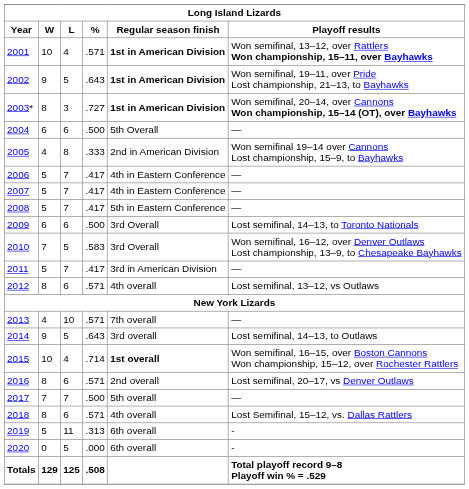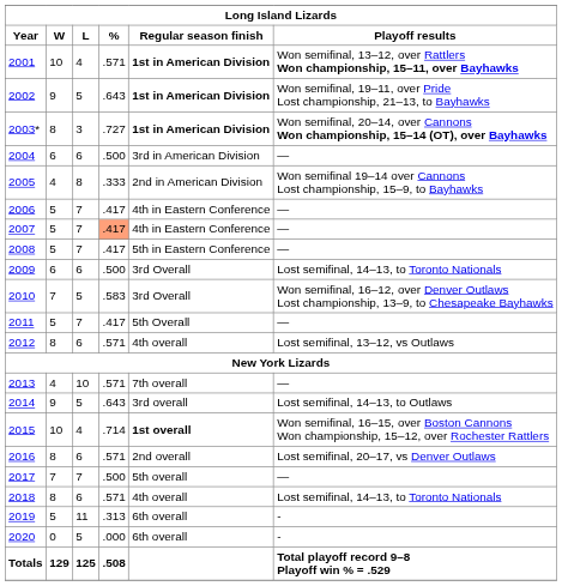 <table class="toccolours" border="1" cellpadding="4" cellspacing="2" style="border-collapse: collapse;">
 <tr bgcolor="#efefef">
 </tr>
 <tr>
 <td colspan="6" align="center"><strong>Long Island Lizards</strong></td>
 </tr>
 <tr>
 <th>Year</th>
 <th>W</th>
 <th>L</th>
 <th>%</th>
 <th>Regular season finish</th>
 <th>Playoff results</th>
 </tr>
 <tr>
 <td><a href='#'>2001</a></td>
 <td>10</td>
 <td>4</td>
 <td>.571</td>
 <td><strong>1st in American Division</strong></td>
 <td>Won semifinal, 13–12, over <a href='#'>Rattlers</a> <br> <strong>Won championship, 15–11, over <a href='#'>Bayhawks</a></strong></td>
 </tr>
 <tr>
 <td><a href='#'>2002</a></td>
 <td>9</td>
 <td>5</td>
 <td>.643</td>
 <td><strong>1st in American Division</strong></td>
 <td>Won semifinal, 19–11, over <a href='#'>Pride</a> <br> Lost championship, 21–13, to <a href='#'>Bayhawks</a></td>
 </tr>
 <tr>
 <td><a href='#'>2003</a>*</td>
 <td>8</td>
 <td>3</td>
 <td>.727</td>
 <td><strong>1st in American Division</strong></td>
 <td>Won semifinal, 20–14, over <a href='#'>Cannons</a> <br> <strong>Won championship, 15–14 (OT), over <a href='#'>Bayhawks</a></strong></td>
 </tr>
 <tr>
 <td><a href='#'>2004</a></td>
 <td>6</td>
 <td>6</td>
 <td>.500</td>
-<td>5th Overall</td>
+<td>3rd in American Division</td>
 <td>—</td>
 </tr>
 <tr>
 <td><a href='#'>2005</a></td>
 <td>4</td>
 <td>8</td>
 <td>.333</td>
 <td>2nd in American Division</td>
 <td>Won semifinal 19–14 over <a href='#'>Cannons</a> <br> Lost championship, 15–9, to <a href='#'>Bayhawks</a></td>
 </tr>
 <tr>
 <td><a href='#'>2006</a></td>
 <td>5</td>
 <td>7</td>
 <td>.417</td>
 <td>4th in Eastern Conference</td>
 <td>—</td>
 </tr>
 <tr>
 <td><a href='#'>2007</a></td>
 <td>5</td>
 <td>7</td>
-<td>.417</td>
+<td style="background: lightsalmon;">.417</td>
 <td>4th in Eastern Conference</td>
 <td>—</td>
 </tr>
 <tr>
 <td><a href='#'>2008</a></td>
 <td>5</td>
 <td>7</td>
 <td>.417</td>
 <td>5th in Eastern Conference</td>
 <td>—</td>
 </tr>
 <tr>
 <td><a href='#'>2009</a></td>
 <td>6</td>
 <td>6</td>
 <td>.500</td>
 <td>3rd Overall</td>
 <td>Lost semifinal, 14–13, to <a href='#'>Toronto Nationals</a></td>
 </tr>
 <tr>
 <td><a href='#'>2010</a></td>
 <td>7</td>
 <td>5</td>
 <td>.583</td>
 <td>3rd Overall</td>
 <td>Won semifinal, 16–12, over <a href='#'>Denver Outlaws</a> <br> Lost championship, 13–9, to <a href='#'>Chesapeake Bayhawks</a></td>
 </tr>
 <tr>
 <td><a href='#'>2011</a></td>
 <td>5</td>
 <td>7</td>
 <td>.417</td>
-<td>3rd in American Division</td>
+<td>5th Overall</td>
 <td>—</td>
 </tr>
 <tr>
 <td><a href='#'>2012</a></td>
 <td>8</td>
 <td>6</td>
 <td>.571</td>
 <td>4th overall</td>
 <td>Lost semifinal, 13–12, vs Outlaws</td>
 </tr>
 <tr>
 <td colspan="6" align="center"><strong>New York Lizards</strong></td>
 </tr>
 <tr>
 <td><a href='#'>2013</a></td>
 <td>4</td>
 <td>10</td>
 <td>.571</td>
 <td>7th overall</td>
 <td>—</td>
 </tr>
 <tr>
 <td><a href='#'>2014</a></td>
 <td>9</td>
 <td>5</td>
 <td>.643</td>
 <td>3rd overall</td>
 <td>Lost semifinal, 14–13, to Outlaws</td>
 </tr>
 <tr>
 <td><a href='#'>2015</a></td>
 <td>10</td>
 <td>4</td>
 <td>.714</td>
 <td><strong>1st overall</strong></td>
 <td>Won semifinal, 16–15, over <a href='#'>Boston Cannons</a> <br> Won championship, 15–12, over <a href='#'>Rochester Rattlers</a></td>
 </tr>
 <tr>
 <td><a href='#'>2016</a></td>
 <td>8</td>
 <td>6</td>
 <td>.571</td>
 <td>2nd overall</td>
 <td>Lost semifinal, 20–17, vs <a href='#'>Denver Outlaws</a></td>
 </tr>
 <tr>
 <td><a href='#'>2017</a></td>
 <td>7</td>
 <td>7</td>
 <td>.500</td>
 <td>5th overall</td>
 <td>—</td>
 </tr>
 <tr>
 <td><a href='#'>2018</a></td>
 <td>8</td>
 <td>6</td>
 <td>.571</td>
 <td>4th overall</td>
-<td>Lost Semifinal, 15–12, vs. <a href='#'>Dallas Rattlers</a></td>
+<td>Lost semifinal, 14–13, to <a href='#'>Toronto Nationals</a></td>
 </tr>
 <tr>
 <td><a href='#'>2019</a></td>
 <td>5</td>
 <td>11</td>
 <td>.313</td>
 <td>6th overall</td>
 <td>-</td>
 </tr>
 <tr>
 <td><a href='#'>2020</a></td>
 <td>0</td>
 <td>5</td>
 <td>.000</td>
 <td>6th overall</td>
 <td>-</td>
 </tr>
 <tr>
 <td><strong>Totals</strong></td>
 <td><strong>129</strong></td>
 <td><strong>125</strong></td>
 <td><strong>.508</strong></td>
 <td></td>
 <td><strong>Total playoff record 9–8</strong> <br> <strong>Playoff win % = .529</strong></td>
 </tr>
 <tr>
 </tr>
 </table>
